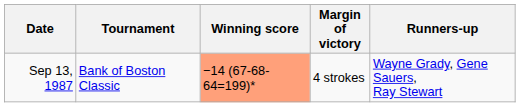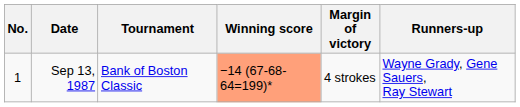 <table class="wikitable" style="font-size:95%;">
 <tr>
+<th>No.</th>
 <th>Date</th>
 <th>Tournament</th>
 <th>Winning score</th>
 <th>Margin of<br>victory</th>
 <th>Runners-up</th>
 </tr>
 <tr>
+<td align=center>1</td>
 <td align=right>Sep 13, <a href='#'>1987</a></td>
 <td><a href='#'>Bank of Boston Classic</a></td>
 <td style="background: lightsalmon;">−14 (67-68-64=199)*</td>
 <td>4 strokes</td>
 <td> <a href='#'>Wayne Grady</a>,  <a href='#'>Gene Sauers</a>,<br> <a href='#'>Ray Stewart</a></td>
 </tr>
 </table>
